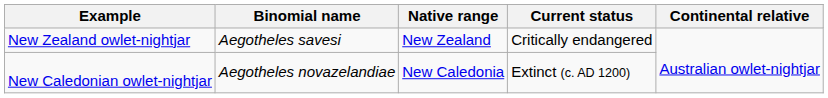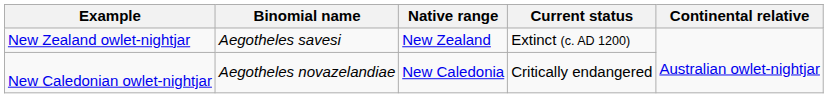 <table class=wikitable>
 <tr>
 <th>Example</th>
 <th>Binomial name</th>
 <th>Native range</th>
 <th>Current status</th>
 <th>Continental relative</th>
 </tr>
 <tr>
 <td><a href='#'>New Zealand owlet-nightjar</a></td>
 <td><em>Aegotheles savesi</em></td>
 <td><a href='#'>New Zealand</a></td>
-<td>Critically endangered</td>
+<td>Extinct <small>(c. AD 1200)</small></td>
 <td rowspan="2"><br><a href='#'>Australian owlet-nightjar</a></td>
 </tr>
 <tr>
 <td><br><a href='#'>New Caledonian owlet-nightjar</a></td>
 <td><em>Aegotheles novazelandiae</em></td>
 <td><a href='#'>New Caledonia</a></td>
-<td>Extinct <small>(c. AD 1200)</small></td>
+<td>Critically endangered</td>
 </tr>
 </table>
